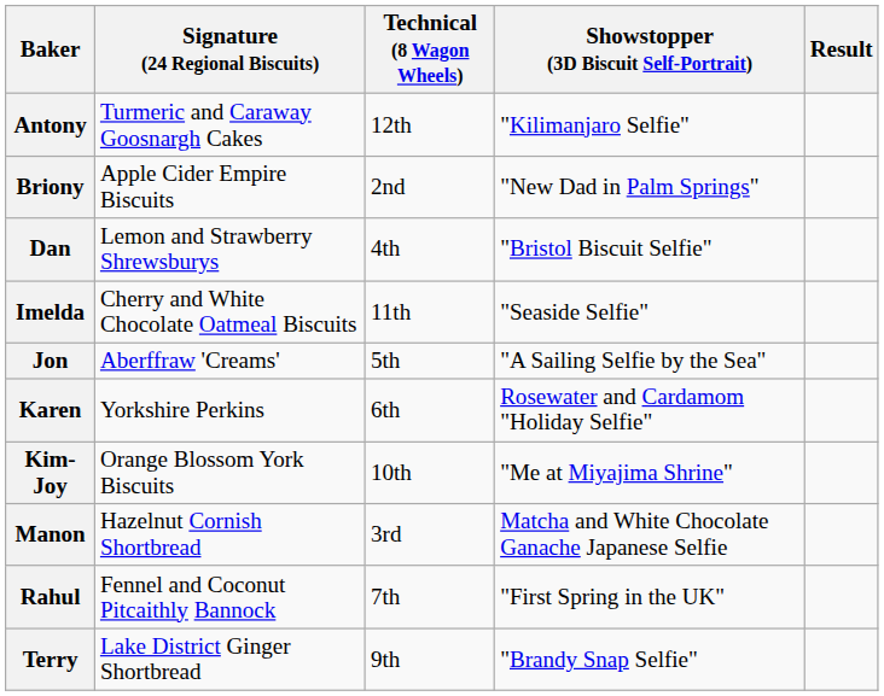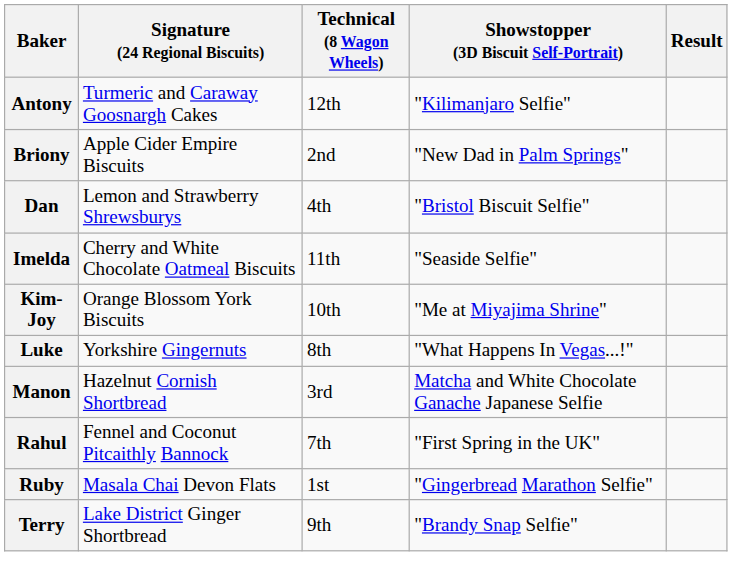 <table class="wikitable sortable col3center sticky-header">
 <tr>
 <th scope="col">Baker</th>
 <th scope="col" class="unsortable">Signature<br><small>(24 Regional Biscuits)</small></th>
 <th scope="col">Technical<br><small>(8 <a href='#'>Wagon Wheels</a>)</small></th>
 <th scope="col" class="unsortable">Showstopper<br><small>(3D Biscuit <a href='#'>Self-Portrait</a>)</small></th>
 <th scope="col">Result</th>
 </tr>
 <tr>
 <th scope="row">Antony</th>
 <td><a href='#'>Turmeric</a> and <a href='#'>Caraway</a> <a href='#'>Goosnargh</a> Cakes</td>
 <td>12th</td>
 <td>"<a href='#'>Kilimanjaro</a> Selfie"</td>
 <td></td>
 </tr>
 <tr>
 <th scope="row">Briony</th>
 <td>Apple Cider Empire Biscuits</td>
 <td>2nd</td>
 <td>"New Dad in <a href='#'>Palm Springs</a>"</td>
 <td></td>
 </tr>
 <tr>
 <th scope="row">Dan</th>
 <td>Lemon and Strawberry <a href='#'>Shrewsburys</a></td>
 <td>4th</td>
 <td>"<a href='#'>Bristol</a> Biscuit Selfie"</td>
 <td></td>
 </tr>
 <tr>
 <th scope="row">Imelda</th>
 <td>Cherry and White Chocolate <a href='#'>Oatmeal</a> Biscuits</td>
 <td>11th</td>
 <td>"Seaside Selfie"</td>
 <td></td>
 </tr>
 <tr>
-<th scope="row">Jon</th>
-<td><a href='#'>Aberffraw</a> 'Creams'</td>
-<td>5th</td>
-<td>"A Sailing Selfie by the Sea"</td>
-<td></td>
-</tr>
-<tr>
-<th scope="row">Karen</th>
-<td>Yorkshire Perkins</td>
-<td>6th</td>
-<td><a href='#'>Rosewater</a> and <a href='#'>Cardamom</a> "Holiday Selfie"</td>
-<td></td>
-</tr>
-<tr>
 <th scope="row">Kim-Joy</th>
 <td>Orange Blossom York Biscuits</td>
 <td>10th</td>
 <td>"Me at <a href='#'>Miyajima Shrine</a>"</td>
+<td></td>
+</tr>
+<tr>
+<th scope="row">Luke</th>
+<td>Yorkshire <a href='#'>Gingernuts</a></td>
+<td>8th</td>
+<td>"What Happens In <a href='#'>Vegas</a>...!"</td>
 <td></td>
 </tr>
 <tr>
 <th scope="row">Manon</th>
 <td>Hazelnut <a href='#'>Cornish</a> <a href='#'>Shortbread</a></td>
 <td>3rd</td>
 <td><a href='#'>Matcha</a> and White Chocolate <a href='#'>Ganache</a> Japanese Selfie</td>
 <td></td>
 </tr>
 <tr>
 <th scope="row">Rahul</th>
 <td>Fennel and Coconut <a href='#'>Pitcaithly</a> <a href='#'>Bannock</a></td>
 <td>7th</td>
 <td>"First Spring in the UK"</td>
 <td></td>
 </tr>
 <tr>
+<th scope="row">Ruby</th>
+<td><a href='#'>Masala Chai</a> Devon Flats</td>
+<td>1st</td>
+<td>"<a href='#'>Gingerbread</a> <a href='#'>Marathon</a> Selfie"</td>
+<td></td>
+</tr>
+<tr>
 <th scope="row">Terry</th>
 <td><a href='#'>Lake District</a> Ginger Shortbread</td>
 <td>9th</td>
 <td>"<a href='#'>Brandy Snap</a> Selfie"</td>
 <td></td>
 </tr>
 </table>
